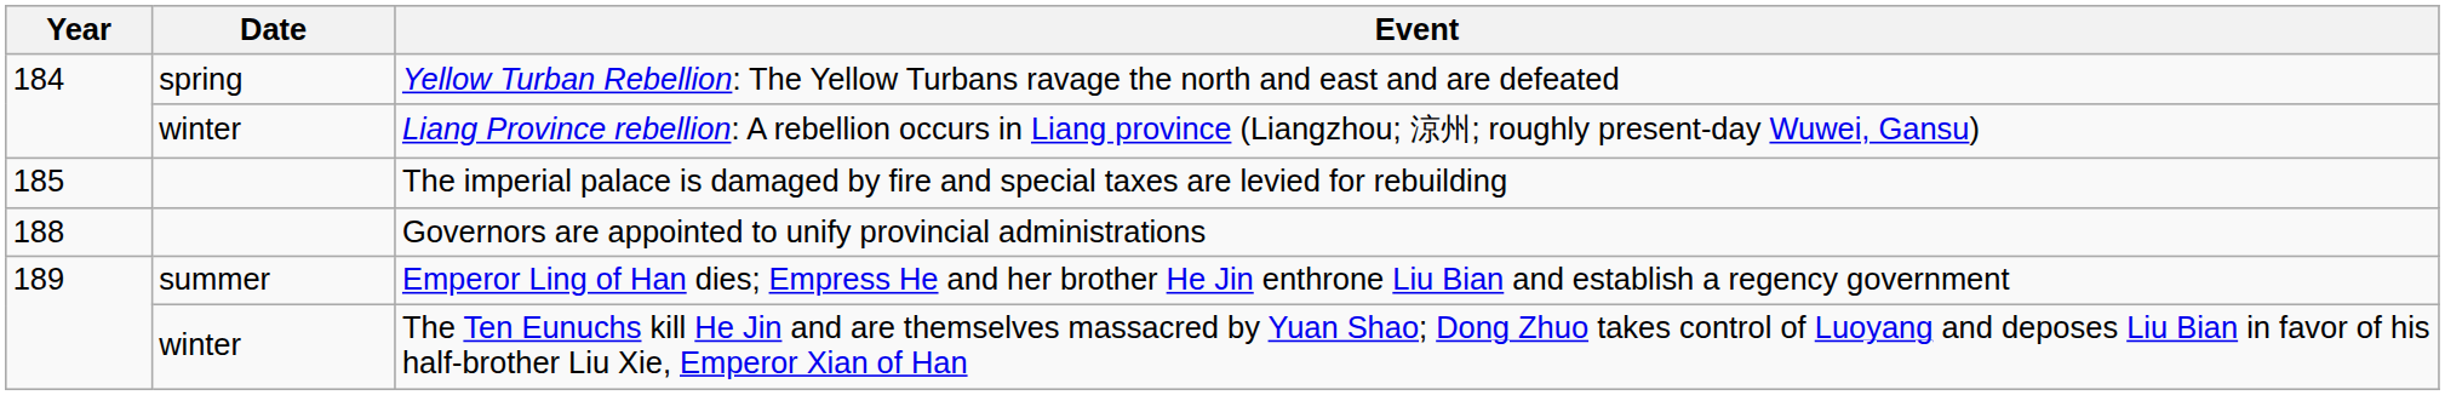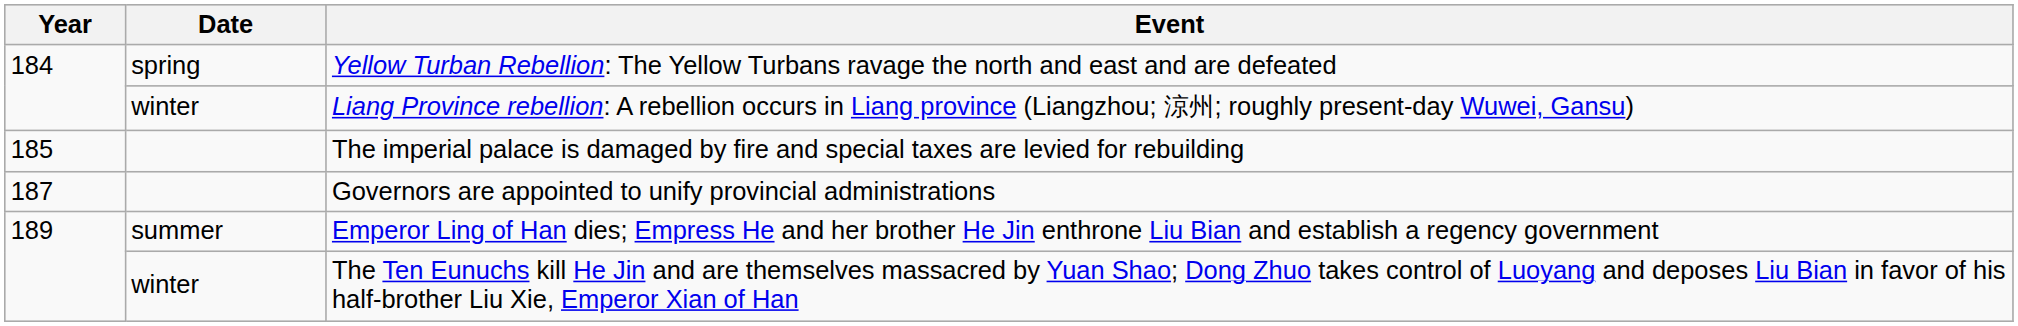 <table class="wikitable" style="width:100%;">
 <tr>
 <th style="width:6%">Year</th>
 <th style="width:10%">Date</th>
 <th>Event</th>
 </tr>
 <tr>
 <td rowspan="2" style="vertical-align:top;">184</td>
 <td>spring</td>
 <td><em><a href='#'>Yellow Turban Rebellion</a></em>: The Yellow Turbans ravage the north and east and are defeated</td>
 </tr>
 <tr>
 <td>winter</td>
 <td><em><a href='#'>Liang Province rebellion</a></em>: A rebellion occurs in <a href='#'>Liang province</a> (Liangzhou; 涼州; roughly present-day <a href='#'>Wuwei, Gansu</a>)</td>
 </tr>
 <tr>
 <td>185</td>
 <td></td>
 <td>The imperial palace is damaged by fire and special taxes are levied for rebuilding</td>
 </tr>
 <tr>
-<td>188</td>
+<td>187</td>
 <td></td>
 <td>Governors are appointed to unify provincial administrations</td>
 </tr>
 <tr>
 <td rowspan="2" style="vertical-align:top;">189</td>
 <td>summer</td>
 <td><a href='#'>Emperor Ling of Han</a> dies; <a href='#'>Empress He</a> and her brother <a href='#'>He Jin</a> enthrone <a href='#'>Liu Bian</a> and establish a regency government</td>
 </tr>
 <tr>
 <td>winter</td>
 <td>The <a href='#'>Ten Eunuchs</a> kill <a href='#'>He Jin</a> and are themselves massacred by <a href='#'>Yuan Shao</a>; <a href='#'>Dong Zhuo</a> takes control of <a href='#'>Luoyang</a> and deposes <a href='#'>Liu Bian</a> in favor of his half-brother Liu Xie, <a href='#'>Emperor Xian of Han</a></td>
 </tr>
 </table>
